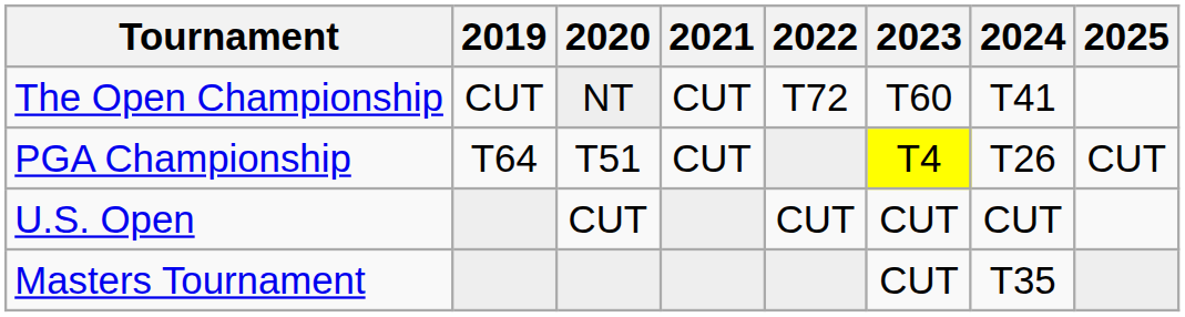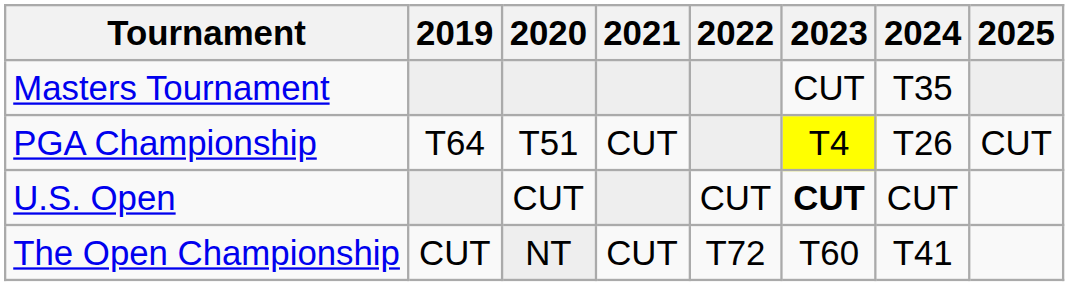 <table class="wikitable" style="font-size:95%;text-align:center;">
 <tr>
 <th>Tournament</th>
 <th>2019</th>
 <th>2020</th>
 <th>2021</th>
 <th>2022</th>
 <th>2023</th>
 <th>2024</th>
 <th>2025</th>
 </tr>
 <tr>
-<td align=left><a href='#'>The Open Championship</a></td>
+<td align=left><a href='#'>Masters Tournament</a></td>
+<td style="background:#eeeeee;"></td>
+<td style="background:#eeeeee;"></td>
+<td style="background:#eeeeee;"></td>
+<td style="background:#eeeeee;"></td>
 <td>CUT</td>
-<td style="background:#eeeeee;">NT</td>
-<td>CUT</td>
-<td>T72</td>
-<td>T60</td>
-<td>T41</td>
-<td></td>
+<td>T35</td>
+<td style="background:#eeeeee;"></td>
 </tr>
 <tr>
 <td align=left><a href='#'>PGA Championship</a></td>
 <td>T64</td>
 <td>T51</td>
 <td>CUT</td>
 <td style="background:#eeeeee;"></td>
 <td style="background:yellow;">T4</td>
 <td>T26</td>
 <td>CUT</td>
 </tr>
 <tr>
 <td align=left><a href='#'>U.S. Open</a></td>
 <td style="background:#eeeeee;"></td>
 <td>CUT</td>
 <td style="background:#eeeeee;"></td>
 <td>CUT</td>
-<td>CUT</td>
+<td><strong>CUT</strong></td>
 <td>CUT</td>
 <td></td>
 </tr>
 <tr>
-<td align=left><a href='#'>Masters Tournament</a></td>
-<td style="background:#eeeeee;"></td>
-<td style="background:#eeeeee;"></td>
-<td style="background:#eeeeee;"></td>
-<td style="background:#eeeeee;"></td>
+<td align=left><a href='#'>The Open Championship</a></td>
 <td>CUT</td>
-<td>T35</td>
-<td style="background:#eeeeee;"></td>
+<td style="background:#eeeeee;">NT</td>
+<td>CUT</td>
+<td>T72</td>
+<td>T60</td>
+<td>T41</td>
+<td></td>
 </tr>
 </table>
